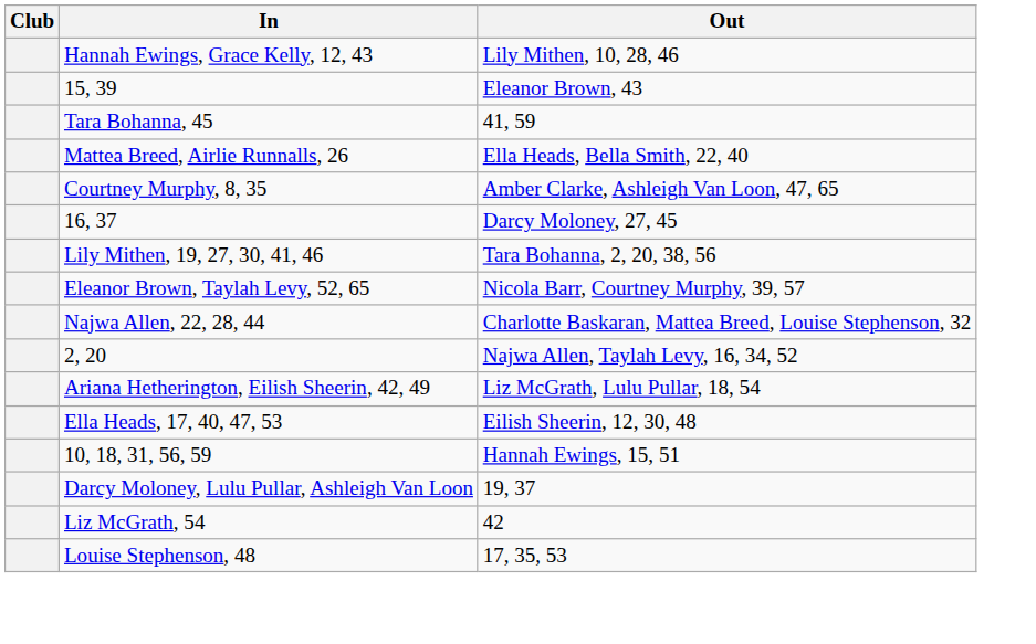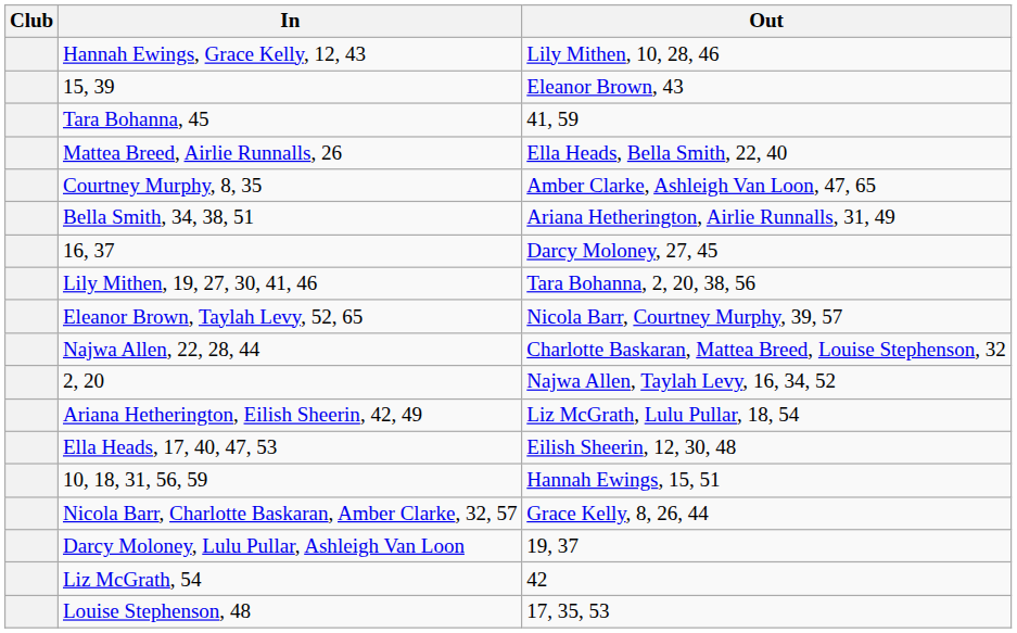 <table class="wikitable plainrowheaders">
 <tr>
 <th>Club</th>
 <th>In</th>
 <th>Out</th>
 </tr>
 <tr>
 <th scope=row></th>
 <td><a href='#'>Hannah Ewings</a>, <a href='#'>Grace Kelly</a>, 12,  43</td>
 <td><a href='#'>Lily Mithen</a>, 10, 28, 46</td>
 </tr>
 <tr>
 <th scope=row></th>
 <td>15, 39</td>
 <td><a href='#'>Eleanor Brown</a>, 43</td>
 </tr>
 <tr>
 <th scope=row></th>
 <td><a href='#'>Tara Bohanna</a>, 45</td>
 <td>41, 59</td>
 </tr>
 <tr>
 <th scope=row></th>
 <td><a href='#'>Mattea Breed</a>, <a href='#'>Airlie Runnalls</a>, 26</td>
 <td><a href='#'>Ella Heads</a>, <a href='#'>Bella Smith</a>, 22, 40</td>
 </tr>
 <tr>
 <th scope=row></th>
 <td><a href='#'>Courtney Murphy</a>, 8, 35</td>
 <td><a href='#'>Amber Clarke</a>, <a href='#'>Ashleigh Van Loon</a>, 47, 65</td>
+</tr>
+<tr>
+<th scope=row></th>
+<td><a href='#'>Bella Smith</a>, 34, 38, 51</td>
+<td><a href='#'>Ariana Hetherington</a>, <a href='#'>Airlie Runnalls</a>, 31, 49</td>
 </tr>
 <tr>
 <th scope=row></th>
 <td>16, 37</td>
 <td><a href='#'>Darcy Moloney</a>, 27, 45</td>
 </tr>
 <tr>
 <th scope=row></th>
 <td><a href='#'>Lily Mithen</a>, 19, 27, 30, 41, 46</td>
 <td><a href='#'>Tara Bohanna</a>, 2, 20, 38, 56</td>
 </tr>
 <tr>
 <th scope=row></th>
 <td><a href='#'>Eleanor Brown</a>, <a href='#'>Taylah Levy</a>, 52, 65</td>
 <td><a href='#'>Nicola Barr</a>, <a href='#'>Courtney Murphy</a>, 39, 57</td>
 </tr>
 <tr>
 <th scope=row></th>
 <td><a href='#'>Najwa Allen</a>, 22, 28, 44</td>
 <td><a href='#'>Charlotte Baskaran</a>, <a href='#'>Mattea Breed</a>, <a href='#'>Louise Stephenson</a>, 32</td>
 </tr>
 <tr>
 <th scope=row></th>
 <td>2, 20</td>
 <td><a href='#'>Najwa Allen</a>, <a href='#'>Taylah Levy</a>, 16, 34, 52</td>
 </tr>
 <tr>
 <th scope=row></th>
 <td><a href='#'>Ariana Hetherington</a>, <a href='#'>Eilish Sheerin</a>, 42, 49</td>
 <td><a href='#'>Liz McGrath</a>, <a href='#'>Lulu Pullar</a>, 18, 54</td>
 </tr>
 <tr>
 <th scope=row></th>
 <td><a href='#'>Ella Heads</a>, 17, 40, 47, 53</td>
 <td><a href='#'>Eilish Sheerin</a>, 12, 30, 48</td>
 </tr>
 <tr>
 <th scope=row></th>
 <td>10, 18, 31, 56, 59</td>
 <td><a href='#'>Hannah Ewings</a>, 15, 51</td>
 </tr>
 <tr>
 <th scope=row></th>
+<td><a href='#'>Nicola Barr</a>, <a href='#'>Charlotte Baskaran</a>, <a href='#'>Amber Clarke</a>, 32, 57</td>
+<td><a href='#'>Grace Kelly</a>, 8, 26, 44</td>
+</tr>
+<tr>
+<th scope=row></th>
 <td><a href='#'>Darcy Moloney</a>, <a href='#'>Lulu Pullar</a>, <a href='#'>Ashleigh Van Loon</a></td>
 <td>19, 37</td>
 </tr>
 <tr>
 <th scope=row></th>
 <td><a href='#'>Liz McGrath</a>, 54</td>
 <td>42</td>
 </tr>
 <tr>
 <th scope=row></th>
 <td><a href='#'>Louise Stephenson</a>, 48</td>
 <td>17, 35, 53</td>
 </tr>
 </table>
